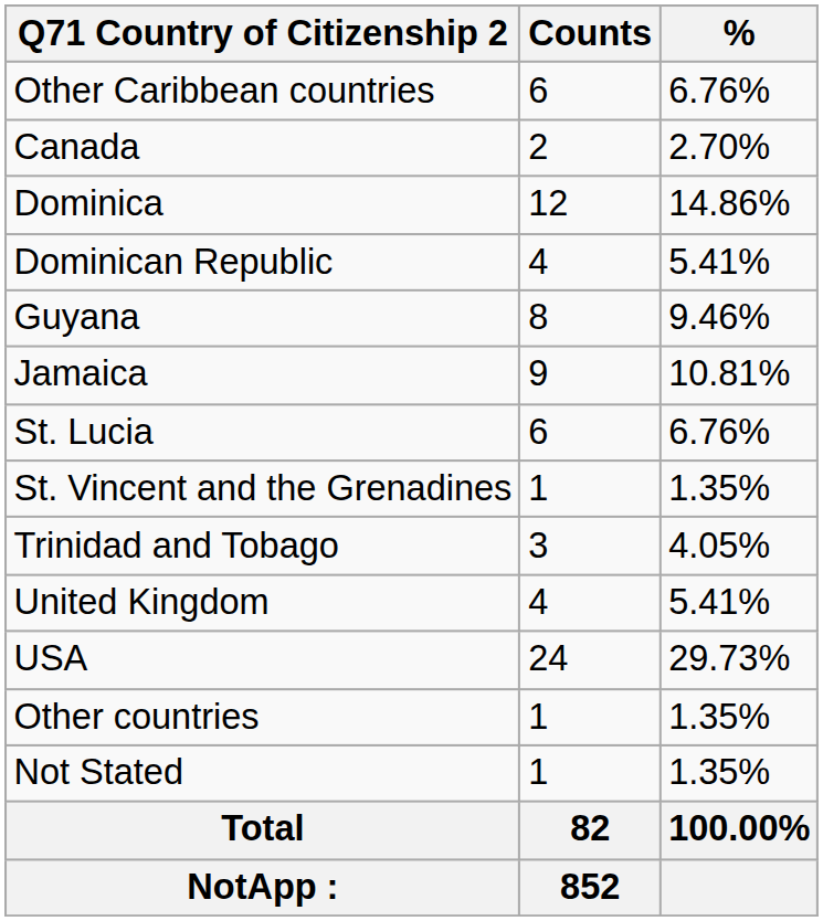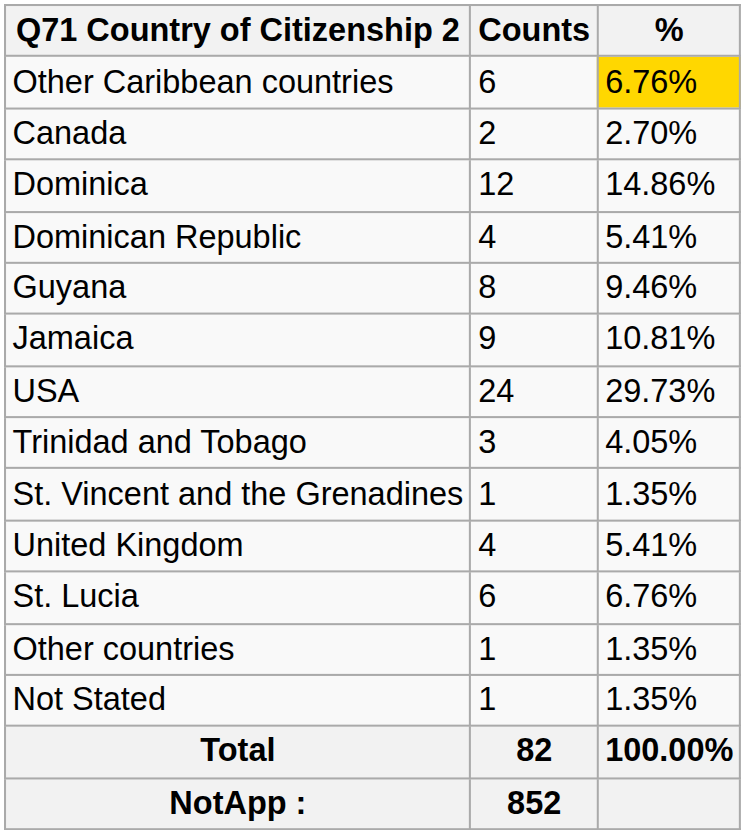 <table class="wikitable sortable">
 <tr>
 <th>Q71 Country of Citizenship 2</th>
 <th>Counts</th>
 <th>%</th>
 </tr>
 <tr>
 <td>Other Caribbean countries</td>
 <td>6</td>
-<td>6.76%</td>
+<td style="background: gold;">6.76%</td>
 </tr>
 <tr>
 <td>Canada</td>
 <td>2</td>
 <td>2.70%</td>
 </tr>
 <tr>
 <td>Dominica</td>
 <td>12</td>
 <td>14.86%</td>
 </tr>
 <tr>
 <td>Dominican Republic</td>
 <td>4</td>
 <td>5.41%</td>
 </tr>
 <tr>
 <td>Guyana</td>
 <td>8</td>
 <td>9.46%</td>
 </tr>
 <tr>
 <td>Jamaica</td>
 <td>9</td>
 <td>10.81%</td>
 </tr>
 <tr>
-<td>St. Lucia</td>
-<td>6</td>
-<td>6.76%</td>
+<td>USA</td>
+<td>24</td>
+<td>29.73%</td>
+</tr>
+<tr>
+<td>Trinidad and Tobago</td>
+<td>3</td>
+<td>4.05%</td>
 </tr>
 <tr>
 <td>St. Vincent and the Grenadines</td>
 <td>1</td>
 <td>1.35%</td>
 </tr>
 <tr>
-<td>Trinidad and Tobago</td>
-<td>3</td>
-<td>4.05%</td>
-</tr>
-<tr>
 <td>United Kingdom</td>
 <td>4</td>
 <td>5.41%</td>
 </tr>
 <tr>
-<td>USA</td>
-<td>24</td>
-<td>29.73%</td>
+<td>St. Lucia</td>
+<td>6</td>
+<td>6.76%</td>
 </tr>
 <tr>
 <td>Other countries</td>
 <td>1</td>
 <td>1.35%</td>
 </tr>
 <tr>
 <td>Not Stated</td>
 <td>1</td>
 <td>1.35%</td>
 </tr>
 <tr>
 <th>Total</th>
 <th>82</th>
 <th>100.00%</th>
 </tr>
 <tr>
 <th>NotApp :</th>
 <th>852</th>
 <th></th>
 </tr>
 </table>
